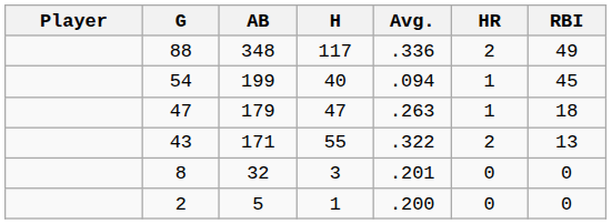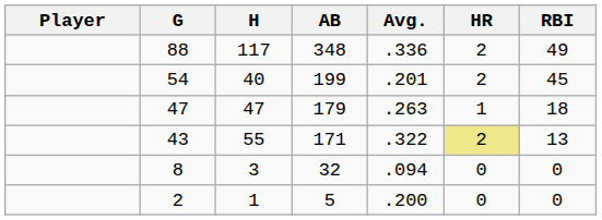 <table class="wikitable sortable">
 <tr>
 <th bgcolor="#DDDDFF" width="16%">Player</th>
 <th bgcolor="#DDDDFF" width="9%">G</th>
+<th bgcolor="#DDDDFF" width="9%">H</th>
 <th bgcolor="#DDDDFF" width="9%">AB</th>
-<th bgcolor="#DDDDFF" width="9%">H</th>
 <th bgcolor="#DDDDFF" width="9%">Avg.</th>
 <th bgcolor="#DDDDFF" width="9%">HR</th>
 <th bgcolor="#DDDDFF" width="9%">RBI</th>
 </tr>
 <tr align="center">
 <td></td>
 <td>88</td>
+<td>117</td>
 <td>348</td>
-<td>117</td>
 <td>.336</td>
 <td>2</td>
 <td>49</td>
 </tr>
 <tr align="center">
 <td></td>
 <td>54</td>
+<td>40</td>
 <td>199</td>
-<td>40</td>
-<td>.094</td>
-<td>1</td>
+<td>.201</td>
+<td>2</td>
 <td>45</td>
 </tr>
 <tr align="center">
 <td></td>
 <td>47</td>
+<td>47</td>
 <td>179</td>
-<td>47</td>
 <td>.263</td>
 <td>1</td>
 <td>18</td>
 </tr>
 <tr align="center">
 <td></td>
 <td>43</td>
+<td>55</td>
 <td>171</td>
-<td>55</td>
 <td>.322</td>
-<td>2</td>
+<td style="background: khaki;">2</td>
 <td>13</td>
 </tr>
 <tr align="center">
 <td></td>
 <td>8</td>
+<td>3</td>
 <td>32</td>
-<td>3</td>
-<td>.201</td>
+<td>.094</td>
 <td>0</td>
 <td>0</td>
 </tr>
 <tr align="center">
 <td></td>
 <td>2</td>
+<td>1</td>
 <td>5</td>
-<td>1</td>
 <td>.200</td>
 <td>0</td>
 <td>0</td>
 </tr>
 </table>
